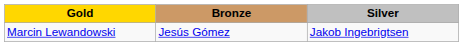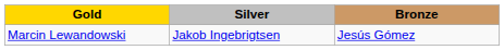 <table class="wikitable" style="text-align:left">
 <tr align="center">
 <td width=200 bgcolor=gold><strong>Gold</strong></td>
+<td width=200 bgcolor=silver><strong>Silver</strong></td>
 <td width=200 bgcolor=CC9966><strong>Bronze</strong></td>
-<td width=200 bgcolor=silver><strong>Silver</strong></td>
 </tr>
 <tr>
 <td><a href='#'>Marcin Lewandowski</a><br></td>
+<td><a href='#'>Jakob Ingebrigtsen</a><br></td>
 <td><a href='#'>Jesús Gómez</a><br></td>
-<td><a href='#'>Jakob Ingebrigtsen</a><br></td>
 </tr>
 </table>
